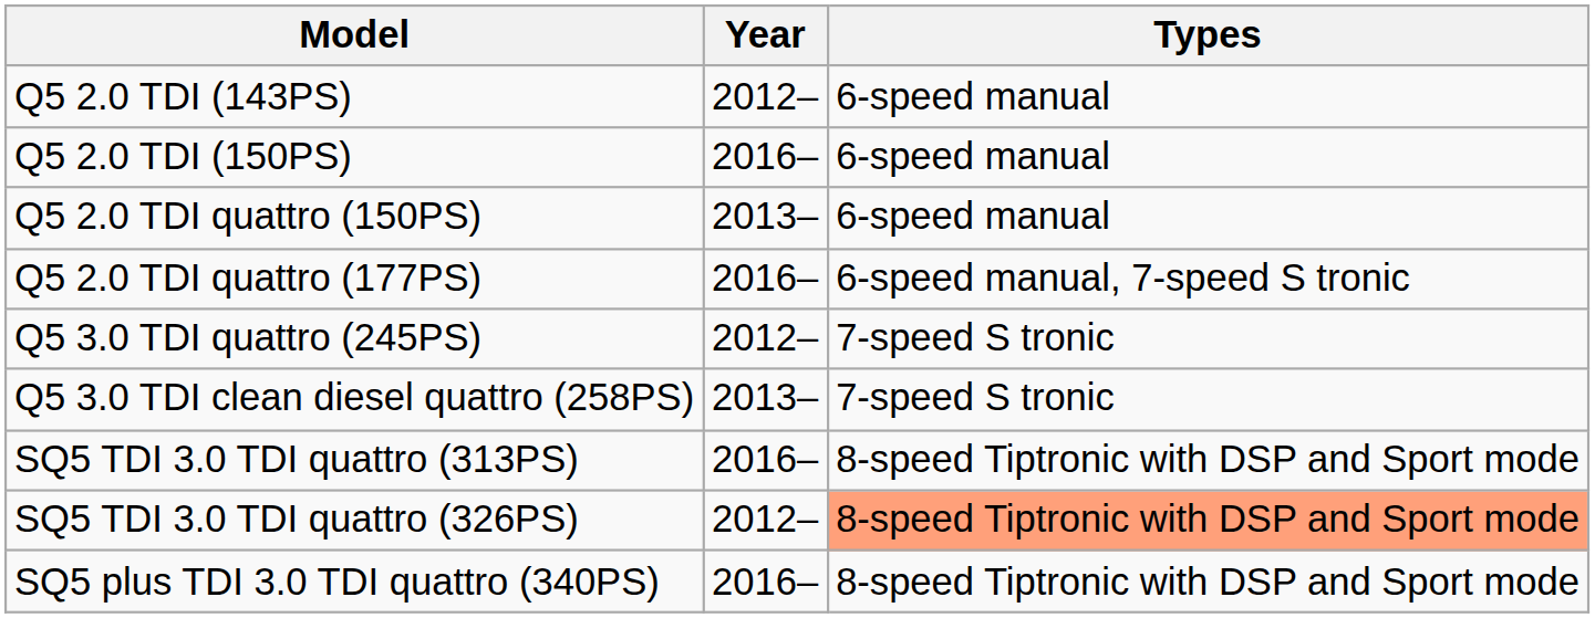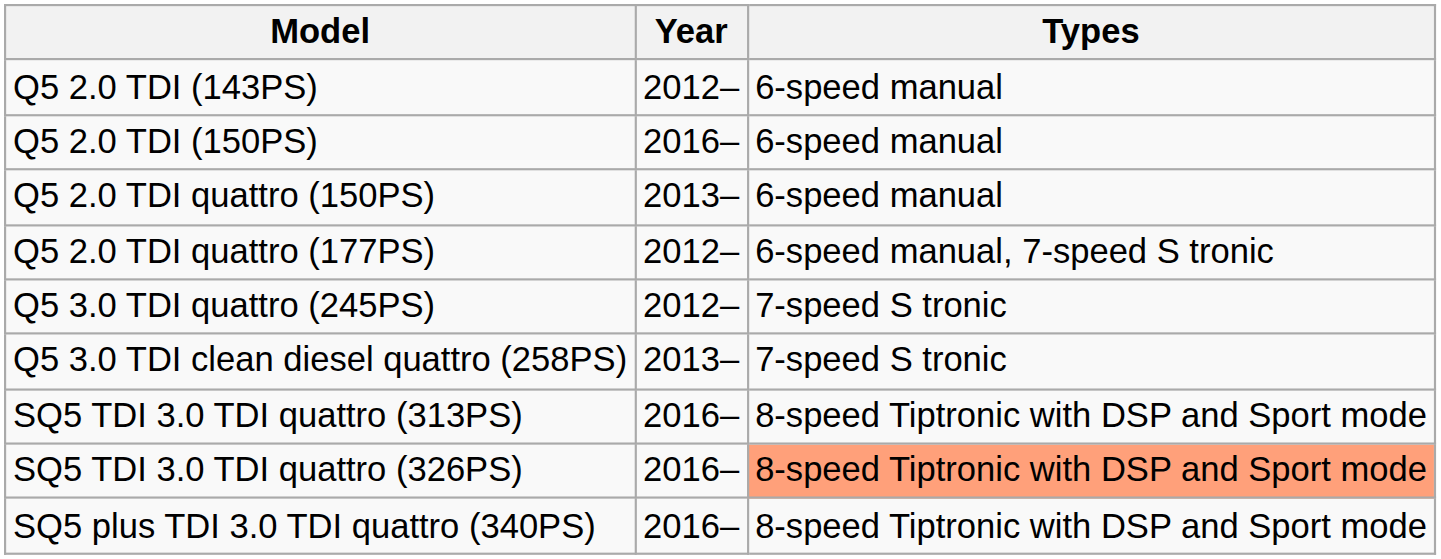 <table class="wikitable sortable collapsible">
 <tr>
 <th>Model</th>
 <th>Year</th>
 <th>Types</th>
 </tr>
 <tr>
 <td>Q5 2.0 TDI (143PS)</td>
 <td>2012–</td>
 <td>6-speed manual</td>
 </tr>
 <tr>
 <td>Q5 2.0 TDI (150PS)</td>
 <td>2016–</td>
 <td>6-speed manual</td>
 </tr>
 <tr>
 <td>Q5 2.0 TDI quattro (150PS)</td>
 <td>2013–</td>
 <td>6-speed manual</td>
 </tr>
 <tr>
 <td>Q5 2.0 TDI quattro (177PS)</td>
-<td>2016–</td>
+<td>2012–</td>
 <td>6-speed manual, 7-speed S tronic</td>
 </tr>
 <tr>
 <td>Q5 3.0 TDI quattro (245PS)</td>
 <td>2012–</td>
 <td>7-speed S tronic</td>
 </tr>
 <tr>
 <td>Q5 3.0 TDI clean diesel quattro (258PS)</td>
 <td>2013–</td>
 <td>7-speed S tronic</td>
 </tr>
 <tr>
 <td>SQ5 TDI 3.0 TDI quattro (313PS)</td>
 <td>2016–</td>
 <td>8-speed Tiptronic with DSP and Sport mode</td>
 </tr>
 <tr>
 <td>SQ5 TDI 3.0 TDI quattro (326PS)</td>
-<td>2012–</td>
+<td>2016–</td>
 <td style="background: lightsalmon;">8-speed Tiptronic with DSP and Sport mode</td>
 </tr>
 <tr>
 <td>SQ5 plus TDI 3.0 TDI quattro (340PS)</td>
 <td>2016–</td>
 <td>8-speed Tiptronic with DSP and Sport mode</td>
 </tr>
 </table>
